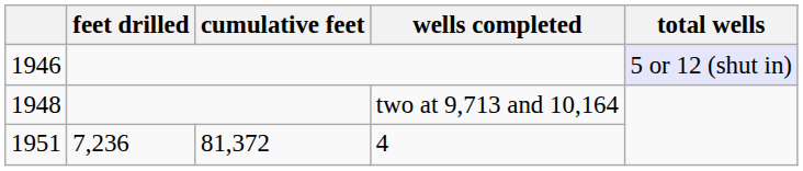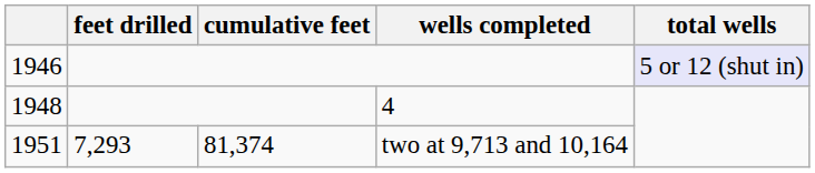 <table class=wikitable>
 <tr>
 <th></th>
 <th>feet drilled</th>
 <th>cumulative feet</th>
 <th>wells completed</th>
 <th>total wells</th>
 </tr>
 <tr>
 <td>1946</td>
 <td colspan=3></td>
 <td style="background: lavender;">5 or 12 (shut in)</td>
 </tr>
 <tr>
 <td>1948</td>
 <td colspan=2></td>
-<td>two at 9,713 and 10,164</td>
+<td>4</td>
 </tr>
 <tr>
 <td>1951</td>
-<td>7,236</td>
-<td>81,372</td>
-<td>4</td>
+<td>7,293</td>
+<td>81,374</td>
+<td>two at 9,713 and 10,164</td>
 </tr>
 </table>
